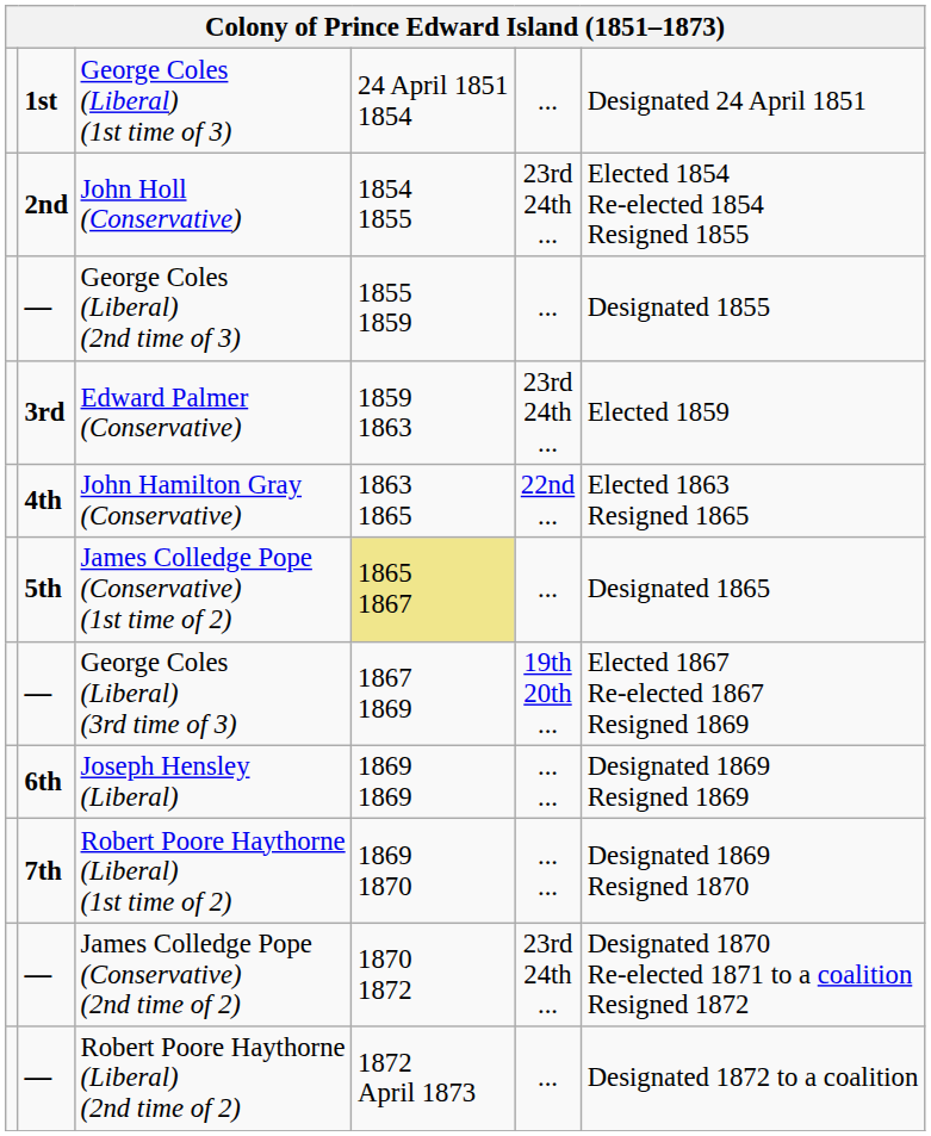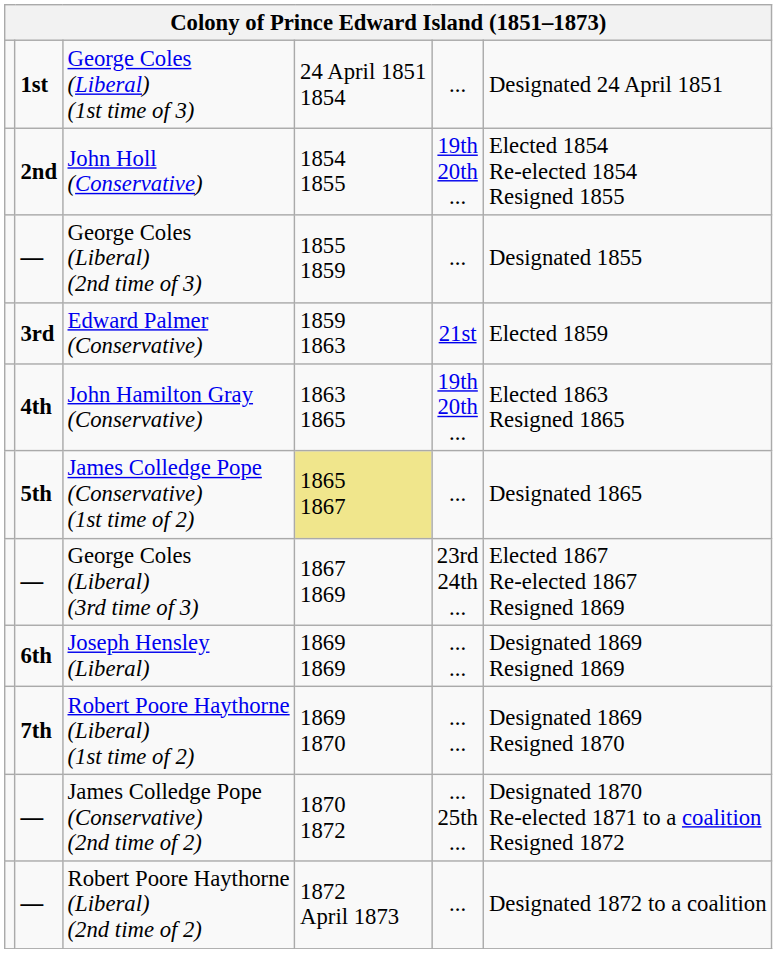 <table class="wikitable">
 <tr>
 <th colspan="7">Colony of Prince Edward Island (1851–1873)</th>
 </tr>
 <tr>
 <td></td>
 <td><strong>1st</strong></td>
 <td><a href='#'>George Coles</a><br><em>(<a href='#'>Liberal</a>)</em><br><em>(1st time of 3)</em></td>
 <td>24 April 1851<br>1854</td>
 <td align="center">...</td>
 <td>Designated 24 April 1851</td>
 </tr>
 <tr>
 <td></td>
 <td><strong>2nd</strong></td>
 <td><a href='#'>John Holl</a><br><em>(<a href='#'>Conservative</a>)</em></td>
 <td>1854<br>1855</td>
-<td align="center">23rd<br>24th<br>...</td>
+<td align="center"><a href='#'>19th</a><br><a href='#'>20th</a><br>...</td>
 <td>Elected 1854<br>Re-elected 1854<br>Resigned 1855</td>
 </tr>
 <tr>
 <td></td>
 <td><strong>—</strong></td>
 <td>George Coles<br><em>(Liberal)</em><br><em>(2nd time of 3)</em></td>
 <td>1855<br>1859</td>
 <td align="center">...</td>
 <td>Designated 1855</td>
 </tr>
 <tr>
 <td></td>
 <td><strong>3rd</strong></td>
 <td><a href='#'>Edward Palmer</a><br><em>(Conservative)</em></td>
 <td>1859<br>1863</td>
-<td align="center">23rd<br>24th<br>...</td>
+<td align="center"><a href='#'>21st</a></td>
 <td>Elected 1859</td>
 </tr>
 <tr>
 <td></td>
 <td><strong>4th</strong></td>
 <td><a href='#'>John Hamilton Gray</a><br><em>(Conservative)</em></td>
 <td>1863<br>1865</td>
-<td align="center"><a href='#'>22nd</a><br>...</td>
+<td align="center"><a href='#'>19th</a><br><a href='#'>20th</a><br>...</td>
 <td>Elected 1863<br>Resigned 1865</td>
 </tr>
 <tr>
 <td></td>
 <td><strong>5th</strong></td>
 <td><a href='#'>James Colledge Pope</a><br><em>(Conservative)</em><br><em>(1st time of 2)</em></td>
 <td style="background: khaki;">1865<br>1867</td>
 <td align="center">...</td>
 <td>Designated 1865</td>
 </tr>
 <tr>
 <td></td>
 <td><strong>—</strong></td>
 <td>George Coles<br><em>(Liberal)</em><br><em>(3rd time of 3)</em></td>
 <td>1867<br>1869</td>
-<td align="center"><a href='#'>19th</a><br><a href='#'>20th</a><br>...</td>
+<td align="center">23rd<br>24th<br>...</td>
 <td>Elected 1867<br>Re-elected 1867<br>Resigned 1869</td>
 </tr>
 <tr>
 <td></td>
 <td><strong>6th</strong></td>
 <td><a href='#'>Joseph Hensley</a><br><em>(Liberal)</em></td>
 <td>1869<br>1869</td>
 <td align="center">...<br>...</td>
 <td>Designated 1869<br>Resigned 1869</td>
 </tr>
 <tr>
 <td></td>
 <td><strong>7th</strong></td>
 <td><a href='#'>Robert Poore Haythorne</a><br><em>(Liberal)</em><br><em>(1st time of 2)</em></td>
 <td>1869<br>1870</td>
 <td align="center">...<br>...</td>
 <td>Designated 1869<br>Resigned 1870</td>
 </tr>
 <tr>
 <td></td>
 <td><strong>—</strong></td>
 <td>James Colledge Pope<br><em>(Conservative)</em><br><em>(2nd time of 2)</em></td>
 <td>1870<br>1872</td>
-<td align="center">23rd<br>24th<br>...</td>
+<td align="center">...<br>25th<br>...</td>
 <td>Designated 1870<br>Re-elected 1871 to a <a href='#'>coalition</a><br>Resigned 1872</td>
 </tr>
 <tr>
 <td></td>
 <td><strong>—</strong></td>
 <td>Robert Poore Haythorne<br><em>(Liberal)</em><br><em>(2nd time of 2)</em></td>
 <td>1872<br>April 1873</td>
 <td align="center">...</td>
 <td>Designated 1872 to a coalition</td>
 </tr>
 <tr>
 </tr>
 </table>
